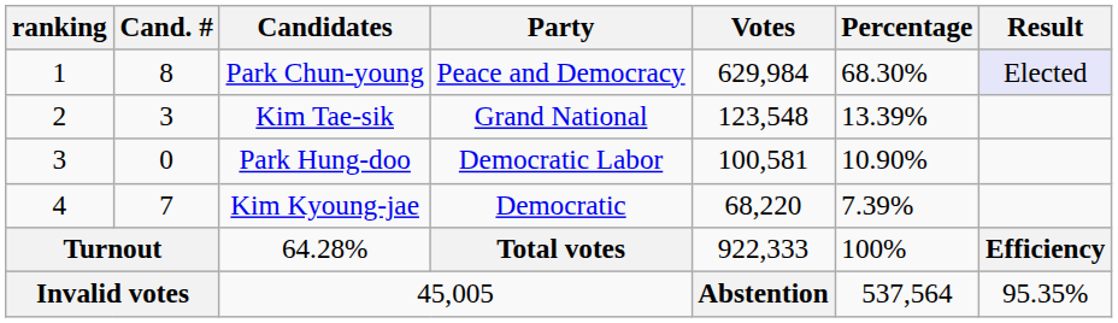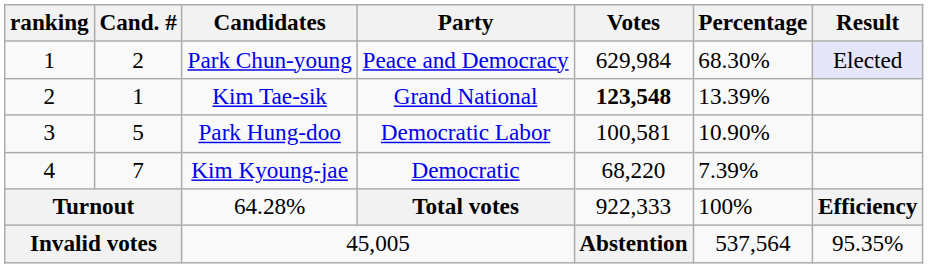 <table class="wikitable sortable" style="text-align:center;">
 <tr>
 <th>ranking</th>
 <th>Cand. #</th>
 <th>Candidates</th>
 <th>Party</th>
 <th>Votes</th>
 <th>Percentage</th>
 <th>Result</th>
 </tr>
 <tr>
 <td>1</td>
-<td>8</td>
+<td>2</td>
 <td><a href='#'>Park Chun-young</a></td>
 <td><a href='#'>Peace and Democracy</a></td>
 <td>629,984</td>
 <td align=left>68.30%</td>
 <td style="background: lavender;">Elected</td>
 </tr>
 <tr>
 <td>2</td>
-<td>3</td>
+<td>1</td>
 <td><a href='#'>Kim Tae-sik</a></td>
 <td><a href='#'>Grand National</a></td>
-<td>123,548</td>
+<td><strong>123,548</strong></td>
 <td align=left>13.39%</td>
 <td></td>
 </tr>
 <tr>
 <td>3</td>
-<td>0</td>
+<td>5</td>
 <td><a href='#'>Park Hung-doo</a></td>
 <td><a href='#'>Democratic Labor</a></td>
 <td>100,581</td>
 <td align=left>10.90%</td>
 <td></td>
 </tr>
 <tr>
 <td>4</td>
 <td>7</td>
 <td><a href='#'>Kim Kyoung-jae</a></td>
 <td><a href='#'>Democratic</a></td>
 <td>68,220</td>
 <td align=left>7.39%</td>
 <td></td>
 </tr>
 <tr class="sortbottom">
 <th colspan=2>Turnout</th>
 <td>64.28%</td>
 <th>Total votes</th>
 <td>922,333</td>
 <td align=left>100%</td>
 <th>Efficiency</th>
 </tr>
 <tr class="sortbottom">
 <th colspan=2>Invalid votes</th>
 <td colspan=2>45,005</td>
 <th>Abstention</th>
 <td>537,564</td>
 <td>95.35%</td>
 </tr>
 </table>
